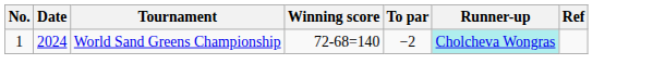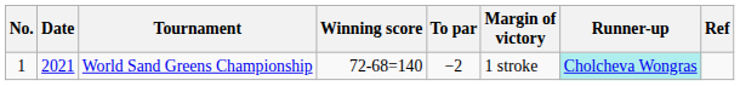 <table class="wikitable " style="font-size:95%;">
 <tr>
 <th>No.</th>
 <th>Date</th>
 <th>Tournament</th>
 <th>Winning score</th>
 <th>To par</th>
+<th>Margin of<br>victory</th>
 <th>Runner-up</th>
 <th>Ref</th>
 </tr>
 <tr>
 <td align=center>1</td>
-<td align=right><a href='#'>2024</a></td>
+<td align=right><a href='#'>2021</a></td>
 <td><a href='#'>World Sand Greens Championship</a></td>
 <td align=right>72-68=140</td>
 <td align=center>−2</td>
+<td>1 stroke</td>
 <td style="background: paleturquoise;"> <a href='#'>Cholcheva Wongras</a></td>
 <td></td>
 </tr>
 </table>
